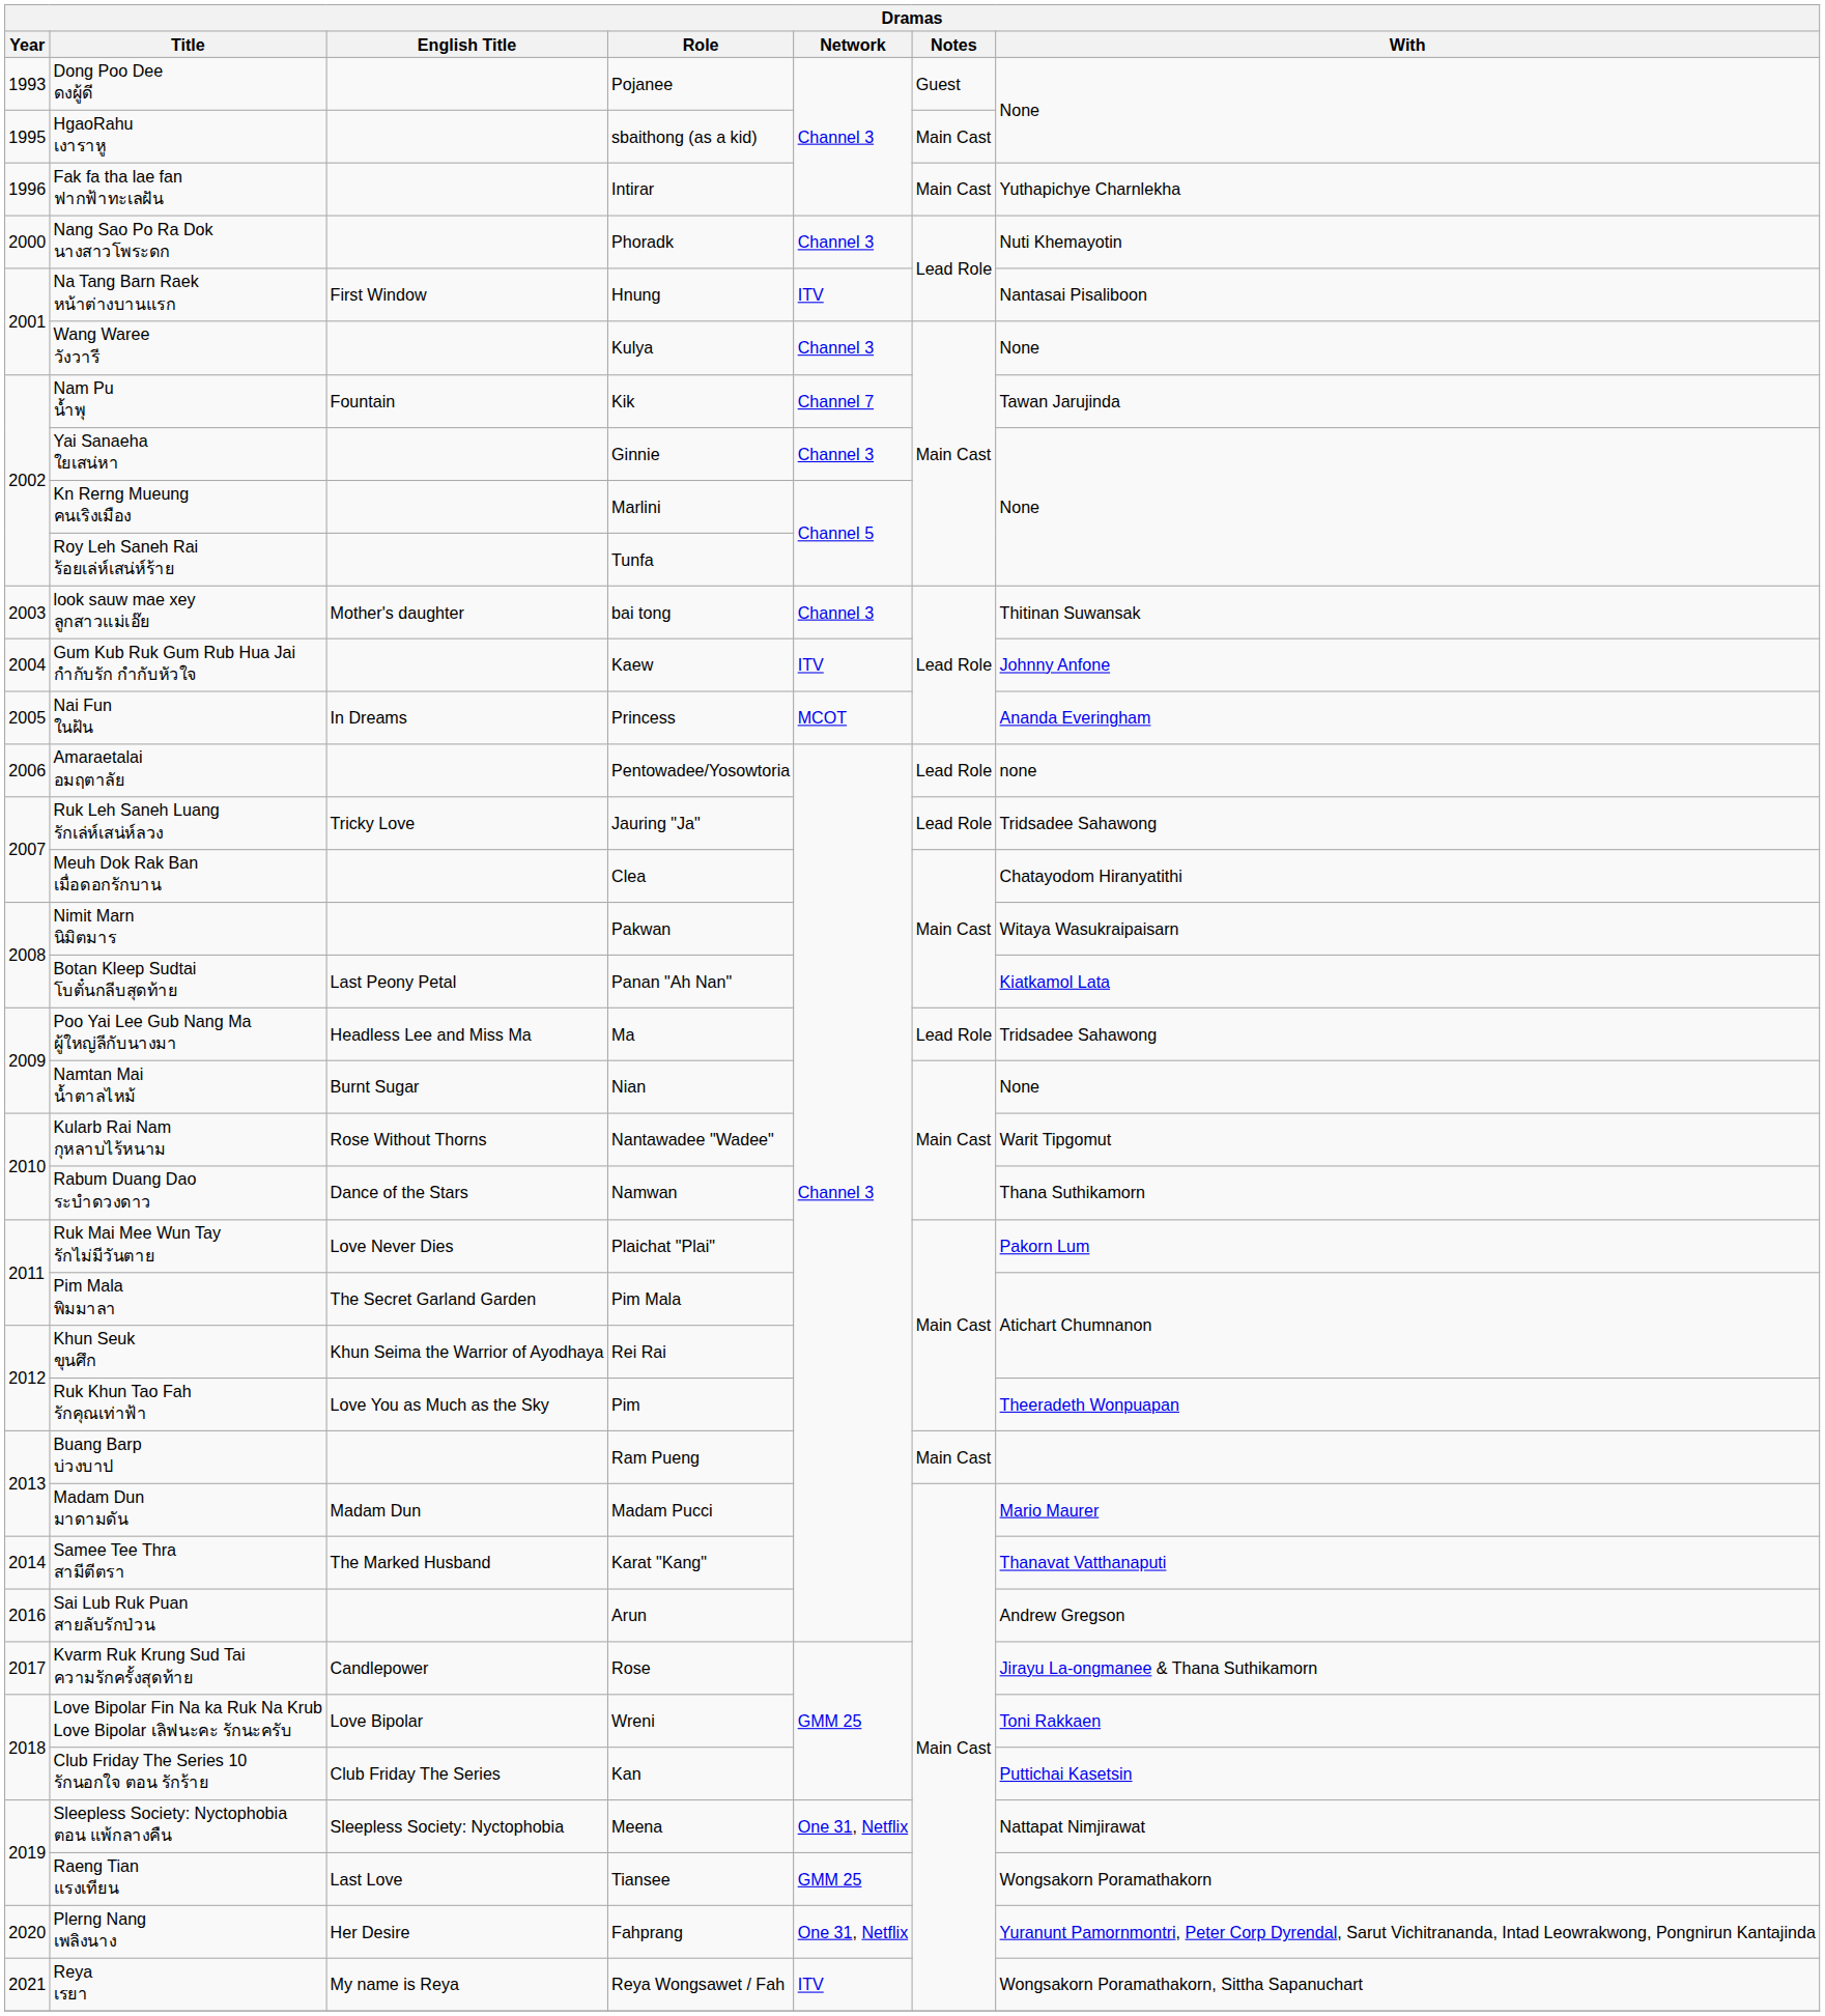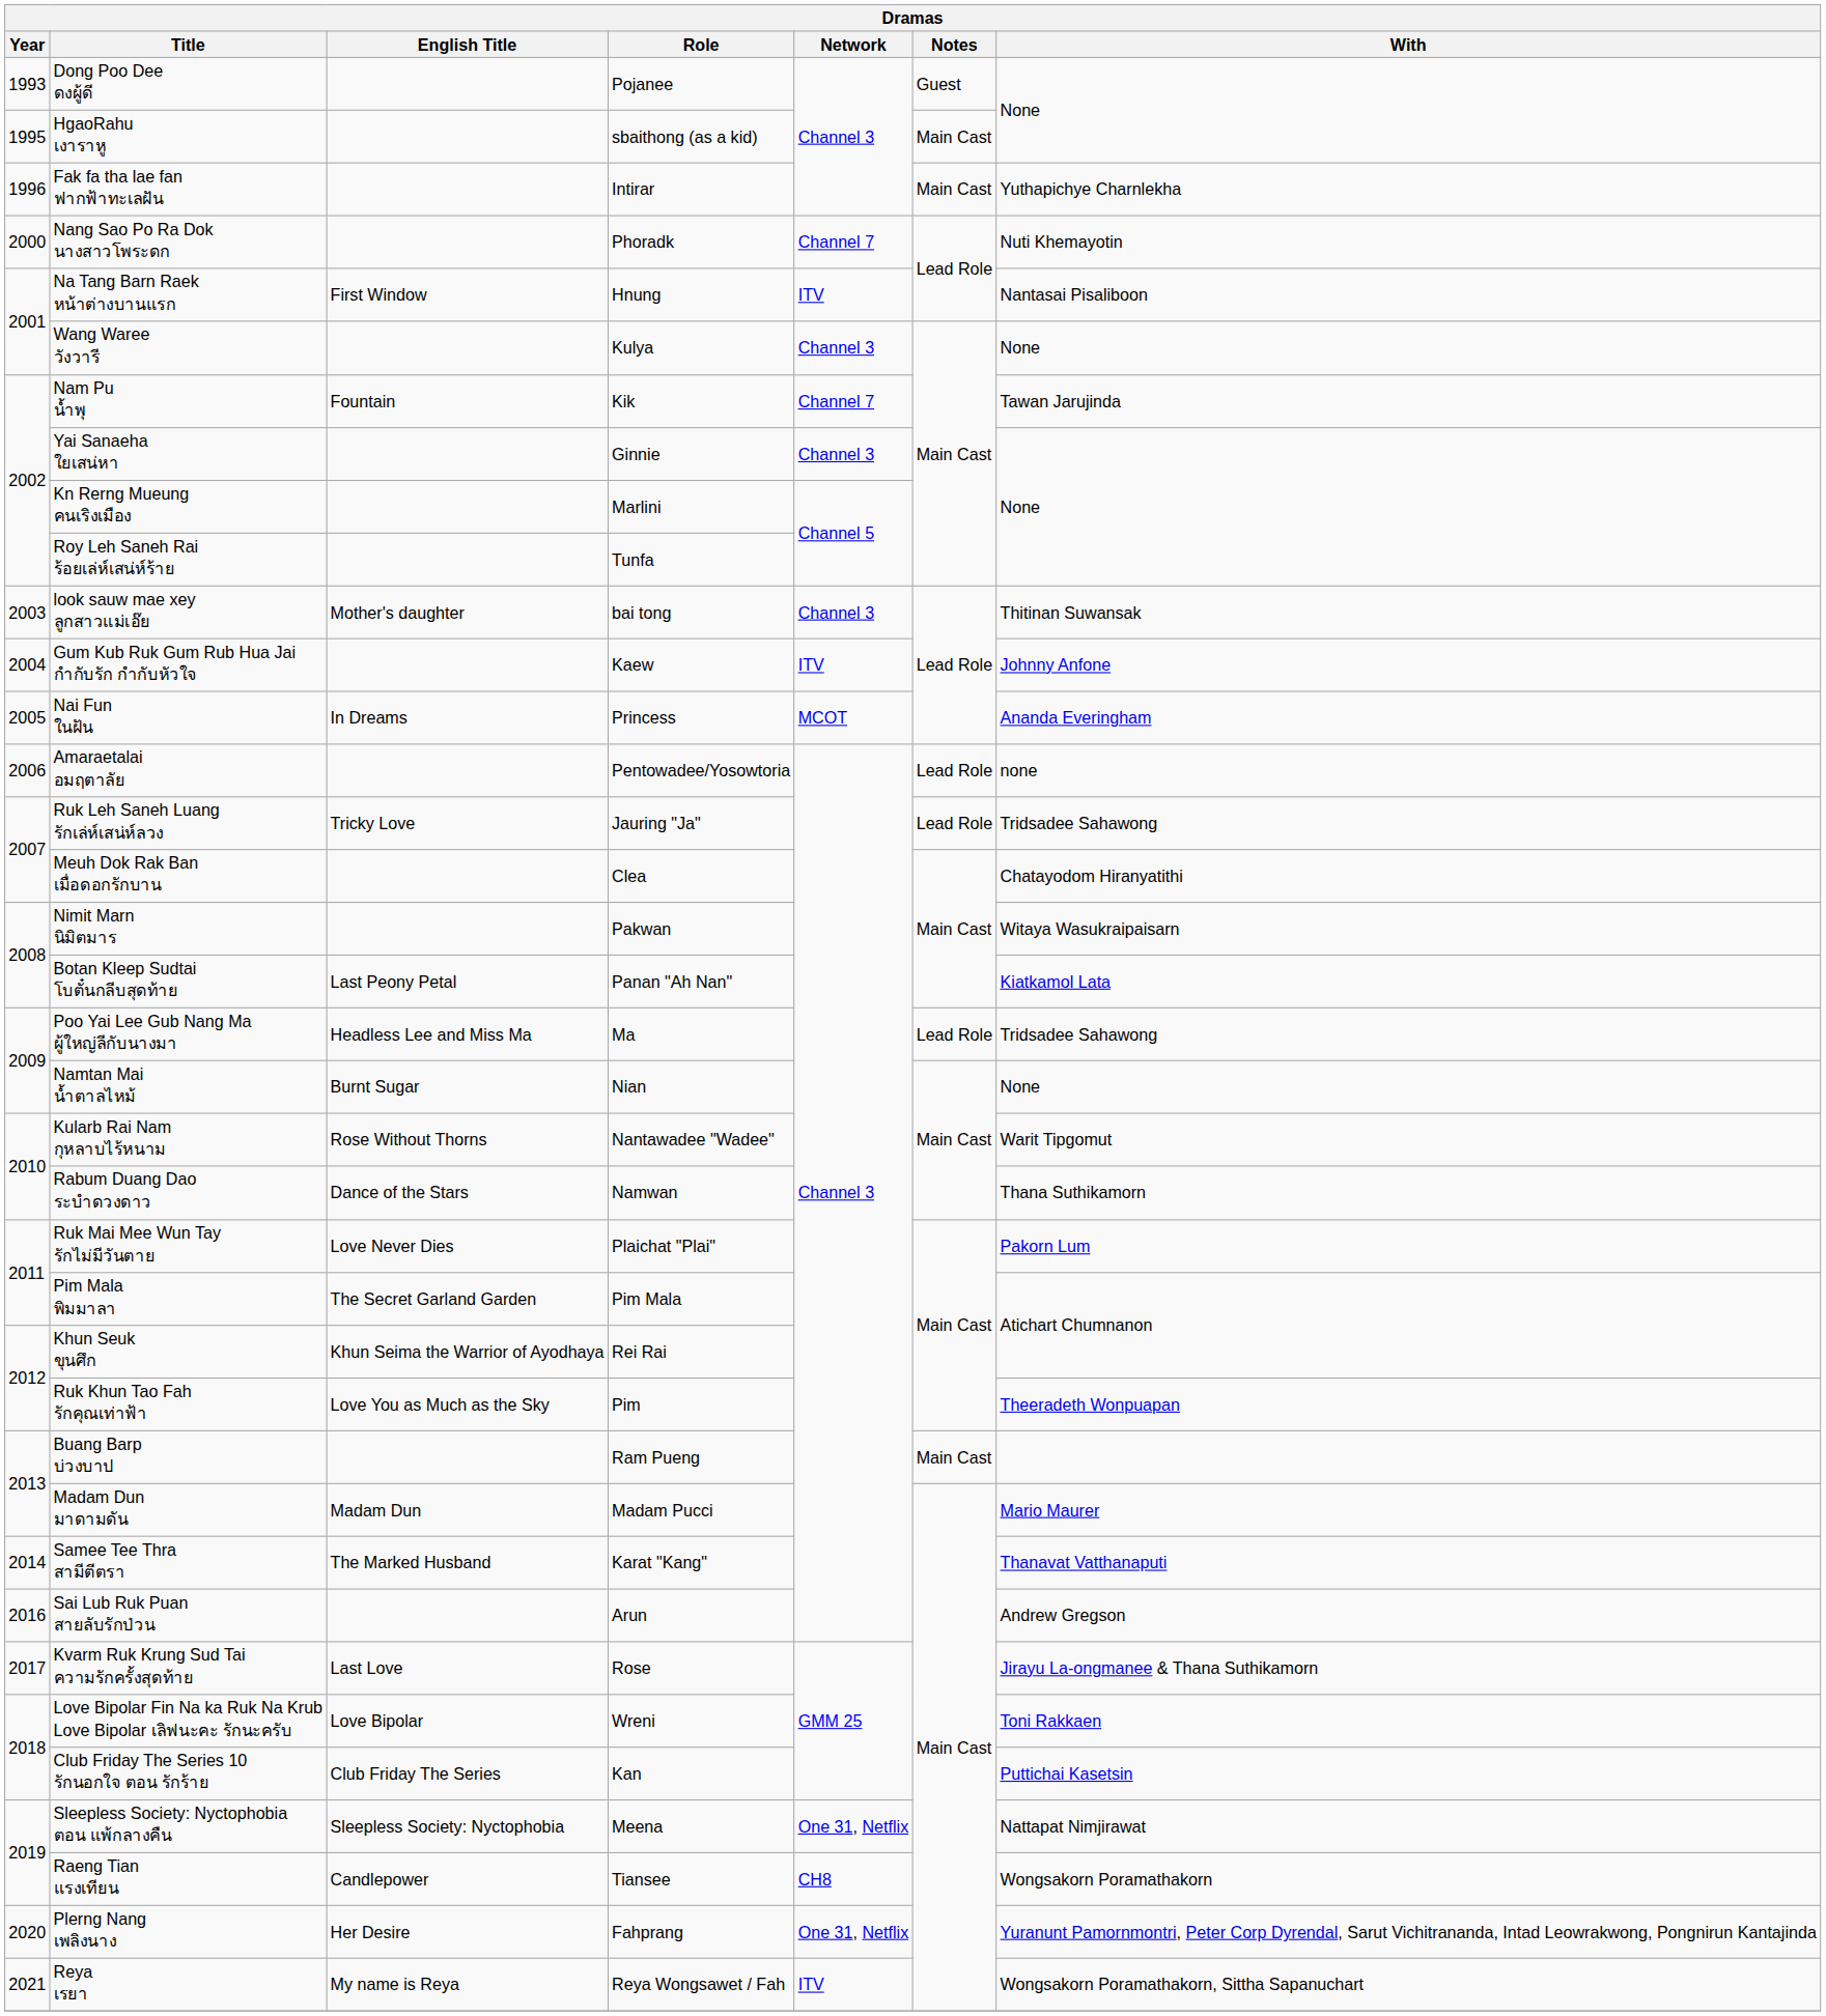 <table class="wikitable" style="font-size: 95%;">
 <tr>
 <th colspan="7">Dramas</th>
 </tr>
 <tr>
 <th>Year</th>
 <th>Title</th>
 <th>English Title</th>
 <th>Role</th>
 <th>Network</th>
 <th>Notes</th>
 <th>With</th>
 </tr>
 <tr>
 <td>1993</td>
 <td>Dong Poo Dee<br>ดงผู้ดี</td>
 <td></td>
 <td>Pojanee</td>
 <td rowspan="3"><a href='#'>Channel 3</a></td>
 <td>Guest</td>
 <td rowspan="2">None</td>
 </tr>
 <tr>
 <td>1995</td>
 <td>HgaoRahu<br>เงาราหู</td>
 <td></td>
 <td>sbaithong (as a kid)</td>
 <td>Main Cast</td>
 </tr>
 <tr>
 <td>1996</td>
 <td>Fak fa tha lae fan<br>ฟากฟ้าทะเลฝัน</td>
 <td></td>
 <td>Intirar</td>
 <td>Main Cast</td>
 <td>Yuthapichye Charnlekha</td>
 </tr>
 <tr>
 <td>2000</td>
 <td>Nang Sao Po Ra Dok<br>นางสาวโพระดก</td>
 <td></td>
 <td>Phoradk</td>
-<td><a href='#'>Channel 3</a></td>
+<td><a href='#'>Channel 7</a></td>
 <td rowspan="2">Lead Role</td>
 <td>Nuti Khemayotin</td>
 </tr>
 <tr>
 <td rowspan="2">2001</td>
 <td>Na Tang Barn Raek<br>หน้าต่างบานแรก</td>
 <td>First Window</td>
 <td>Hnung</td>
 <td><a href='#'>ITV</a></td>
 <td>Nantasai Pisaliboon</td>
 </tr>
 <tr>
 <td>Wang Waree<br>วังวารี</td>
 <td></td>
 <td>Kulya</td>
 <td><a href='#'>Channel 3</a></td>
 <td rowspan="5">Main Cast</td>
 <td>None</td>
 </tr>
 <tr>
 <td rowspan="4">2002</td>
 <td>Nam Pu<br>น้ำพุ</td>
 <td>Fountain</td>
 <td>Kik</td>
 <td><a href='#'>Channel 7</a></td>
 <td>Tawan Jarujinda</td>
 </tr>
 <tr>
 <td>Yai Sanaeha<br> ใยเสน่หา</td>
 <td></td>
 <td>Ginnie</td>
 <td><a href='#'>Channel 3</a></td>
 <td rowspan="3">None</td>
 </tr>
 <tr>
 <td>Kn Rerng Mueung <br>คนเริงเมือง</td>
 <td></td>
 <td>Marlini</td>
 <td rowspan="2"><a href='#'>Channel 5</a></td>
 </tr>
 <tr>
 <td>Roy Leh Saneh Rai<br>ร้อยเล่ห์เสน่ห์ร้าย</td>
 <td></td>
 <td>Tunfa</td>
 </tr>
 <tr>
 <td>2003</td>
 <td>look sauw mae xey<br>ลูกสาวแม่เอ๊ย</td>
 <td>Mother's daughter</td>
 <td>bai tong</td>
 <td><a href='#'>Channel 3</a></td>
 <td rowspan="3">Lead Role</td>
 <td>Thitinan Suwansak</td>
 </tr>
 <tr>
 <td>2004</td>
 <td>Gum Kub Ruk Gum Rub Hua Jai<br>กำกับรัก กำกับหัวใจ</td>
 <td></td>
 <td>Kaew</td>
 <td><a href='#'>ITV</a></td>
 <td><a href='#'>Johnny Anfone</a></td>
 </tr>
 <tr>
 <td>2005</td>
 <td>Nai Fun<br>ในฝัน</td>
 <td>In Dreams</td>
 <td>Princess</td>
 <td><a href='#'>MCOT</a></td>
 <td><a href='#'>Ananda Everingham</a></td>
 </tr>
 <tr>
 <td>2006</td>
 <td>Amaraetalai<br> อมฤตาลัย</td>
 <td></td>
 <td>Pentowadee/Yosowtoria</td>
 <td rowspan="17"><a href='#'>Channel 3</a></td>
 <td>Lead Role</td>
 <td>none</td>
 </tr>
 <tr>
 <td rowspan="2">2007</td>
 <td>Ruk Leh Saneh Luang<br>รักเล่ห์เสน่ห์ลวง</td>
 <td>Tricky Love</td>
 <td>Jauring "Ja"</td>
 <td>Lead Role</td>
 <td>Tridsadee Sahawong</td>
 </tr>
 <tr>
 <td>Meuh Dok Rak Ban<br>เมื่อดอกรักบาน</td>
 <td></td>
 <td>Clea</td>
 <td rowspan="3">Main Cast</td>
 <td>Chatayodom Hiranyatithi</td>
 </tr>
 <tr>
 <td rowspan="2">2008</td>
 <td>Nimit Marn<br>นิมิตมาร</td>
 <td></td>
 <td>Pakwan</td>
 <td>Witaya Wasukraipaisarn</td>
 </tr>
 <tr>
 <td>Botan Kleep Sudtai<br>โบตั๋นกลีบสุดท้าย</td>
 <td>Last Peony Petal</td>
 <td>Panan "Ah Nan"</td>
 <td><a href='#'>Kiatkamol Lata</a></td>
 </tr>
 <tr>
 <td rowspan="2">2009</td>
 <td>Poo Yai Lee Gub Nang Ma<br>ผู้ใหญ่ลีกับนางมา</td>
 <td>Headless Lee and Miss Ma</td>
 <td>Ma</td>
 <td>Lead Role</td>
 <td>Tridsadee Sahawong</td>
 </tr>
 <tr>
 <td>Namtan Mai<br>น้ำตาลไหม้</td>
 <td>Burnt Sugar</td>
 <td>Nian</td>
 <td rowspan="3">Main Cast</td>
 <td>None</td>
 </tr>
 <tr>
 <td rowspan="2">2010</td>
 <td>Kularb Rai Nam<br>กุหลาบไร้หนาม</td>
 <td>Rose Without Thorns</td>
 <td>Nantawadee "Wadee"</td>
 <td>Warit Tipgomut</td>
 </tr>
 <tr>
 <td>Rabum Duang Dao<br>ระบำดวงดาว</td>
 <td>Dance of the Stars</td>
 <td>Namwan</td>
 <td>Thana Suthikamorn</td>
 </tr>
 <tr>
 <td rowspan="2">2011</td>
 <td>Ruk Mai Mee Wun Tay<br>รักไม่มีวันตาย</td>
 <td>Love Never Dies</td>
 <td>Plaichat "Plai"</td>
 <td rowspan="4">Main Cast</td>
 <td><a href='#'>Pakorn Lum</a></td>
 </tr>
 <tr>
 <td>Pim Mala<br>พิมมาลา</td>
 <td>The Secret Garland Garden</td>
 <td>Pim Mala</td>
 <td rowspan="2">Atichart Chumnanon</td>
 </tr>
 <tr>
 <td rowspan="2">2012</td>
 <td>Khun Seuk<br>ขุนศึก</td>
 <td>Khun Seima the Warrior of Ayodhaya</td>
 <td>Rei Rai</td>
 </tr>
 <tr>
 <td>Ruk Khun Tao Fah<br>รักคุณเท่าฟ้า</td>
 <td>Love You as Much as the Sky</td>
 <td>Pim</td>
 <td><a href='#'>Theeradeth Wonpuapan</a></td>
 </tr>
 <tr>
 <td rowspan="2">2013</td>
 <td>Buang Barp<br>บ่วงบาป</td>
 <td></td>
 <td>Ram Pueng</td>
 <td>Main Cast</td>
 <td></td>
 </tr>
 <tr>
 <td>Madam Dun<br>มาดามดัน</td>
 <td>Madam Dun</td>
 <td>Madam Pucci</td>
 <td rowspan="10">Main Cast</td>
 <td><a href='#'>Mario Maurer</a></td>
 </tr>
 <tr>
 <td>2014</td>
 <td>Samee Tee Thra<br>สามีตีตรา</td>
 <td>The Marked Husband</td>
 <td>Karat "Kang"</td>
 <td><a href='#'>Thanavat Vatthanaputi</a></td>
 </tr>
 <tr>
 <td>2016</td>
 <td>Sai Lub Ruk Puan<br>สายลับรักป่วน</td>
 <td></td>
 <td>Arun</td>
 <td>Andrew Gregson</td>
 </tr>
 <tr>
 <td>2017</td>
 <td>Kvarm Ruk Krung Sud Tai<br>ความรักครั้งสุดท้าย</td>
-<td>Candlepower</td>
+<td>Last Love</td>
 <td>Rose</td>
 <td rowspan="3"><a href='#'>GMM 25</a></td>
 <td><a href='#'>Jirayu La-ongmanee</a> & Thana Suthikamorn</td>
 </tr>
 <tr>
 <td rowspan="2">2018</td>
 <td>Love Bipolar Fin Na ka Ruk Na Krub<br>Love Bipolar เลิฟนะคะ รักนะครับ</td>
 <td>Love Bipolar</td>
 <td>Wreni</td>
 <td><a href='#'>Toni Rakkaen</a></td>
 </tr>
 <tr>
 <td>Club Friday The Series 10<br>รักนอกใจ ตอน รักร้าย</td>
 <td>Club Friday The Series</td>
 <td>Kan</td>
 <td><a href='#'>Puttichai Kasetsin</a></td>
 </tr>
 <tr>
 <td rowspan="2">2019</td>
 <td>Sleepless Society: Nyctophobia<br>ตอน แพ้กลางคืน</td>
 <td>Sleepless Society: Nyctophobia</td>
 <td>Meena</td>
 <td><a href='#'>One 31</a>, <a href='#'>Netflix</a></td>
 <td>Nattapat Nimjirawat</td>
 </tr>
 <tr>
 <td>Raeng Tian<br>แรงเทียน</td>
-<td>Last Love</td>
+<td>Candlepower</td>
 <td>Tiansee</td>
-<td><a href='#'>GMM 25</a></td>
+<td><a href='#'>CH8</a></td>
 <td>Wongsakorn Poramathakorn</td>
 </tr>
 <tr>
 <td>2020</td>
 <td>Plerng Nang<br>เพลิงนาง</td>
 <td>Her Desire</td>
 <td>Fahprang</td>
 <td><a href='#'>One 31</a>, <a href='#'>Netflix</a></td>
 <td><a href='#'>Yuranunt Pamornmontri</a>, <a href='#'>Peter Corp Dyrendal</a>, Sarut Vichitrananda, Intad Leowrakwong, Pongnirun Kantajinda</td>
 </tr>
 <tr>
 <td>2021</td>
 <td>Reya<br>เรยา</td>
 <td>My name is Reya</td>
 <td>Reya Wongsawet / Fah</td>
 <td><a href='#'>ITV</a></td>
 <td>Wongsakorn Poramathakorn, Sittha Sapanuchart</td>
 </tr>
 <tr>
 </tr>
 </table>
